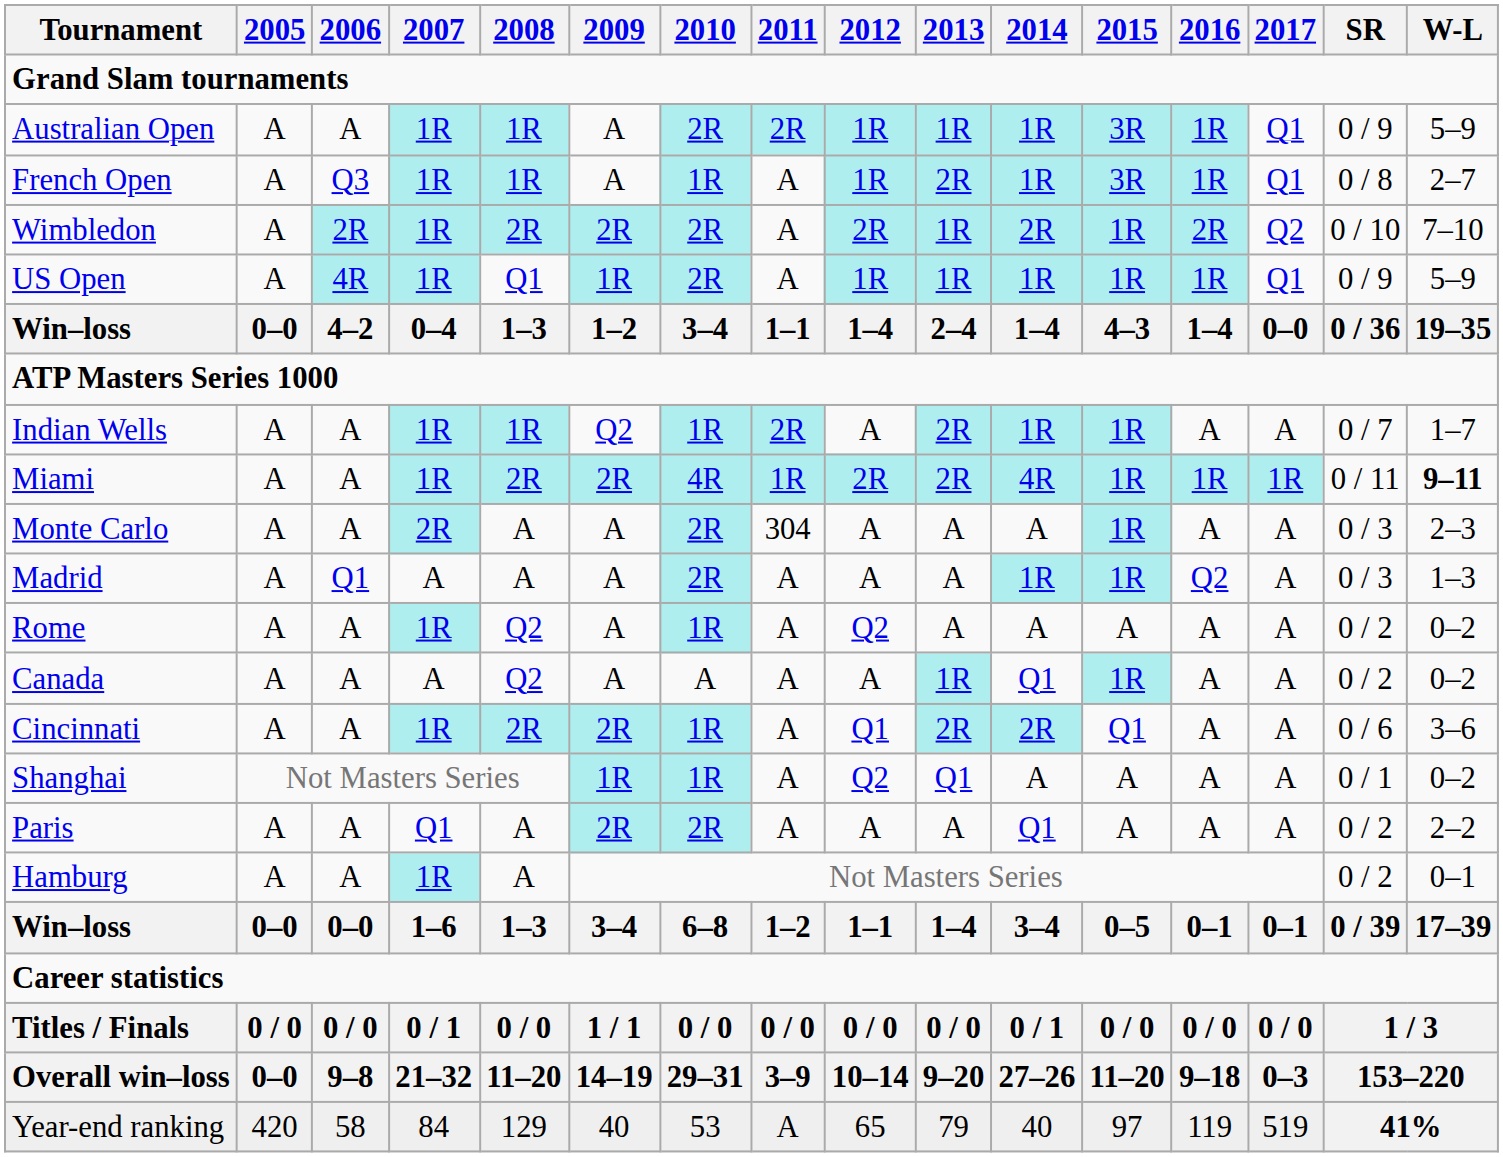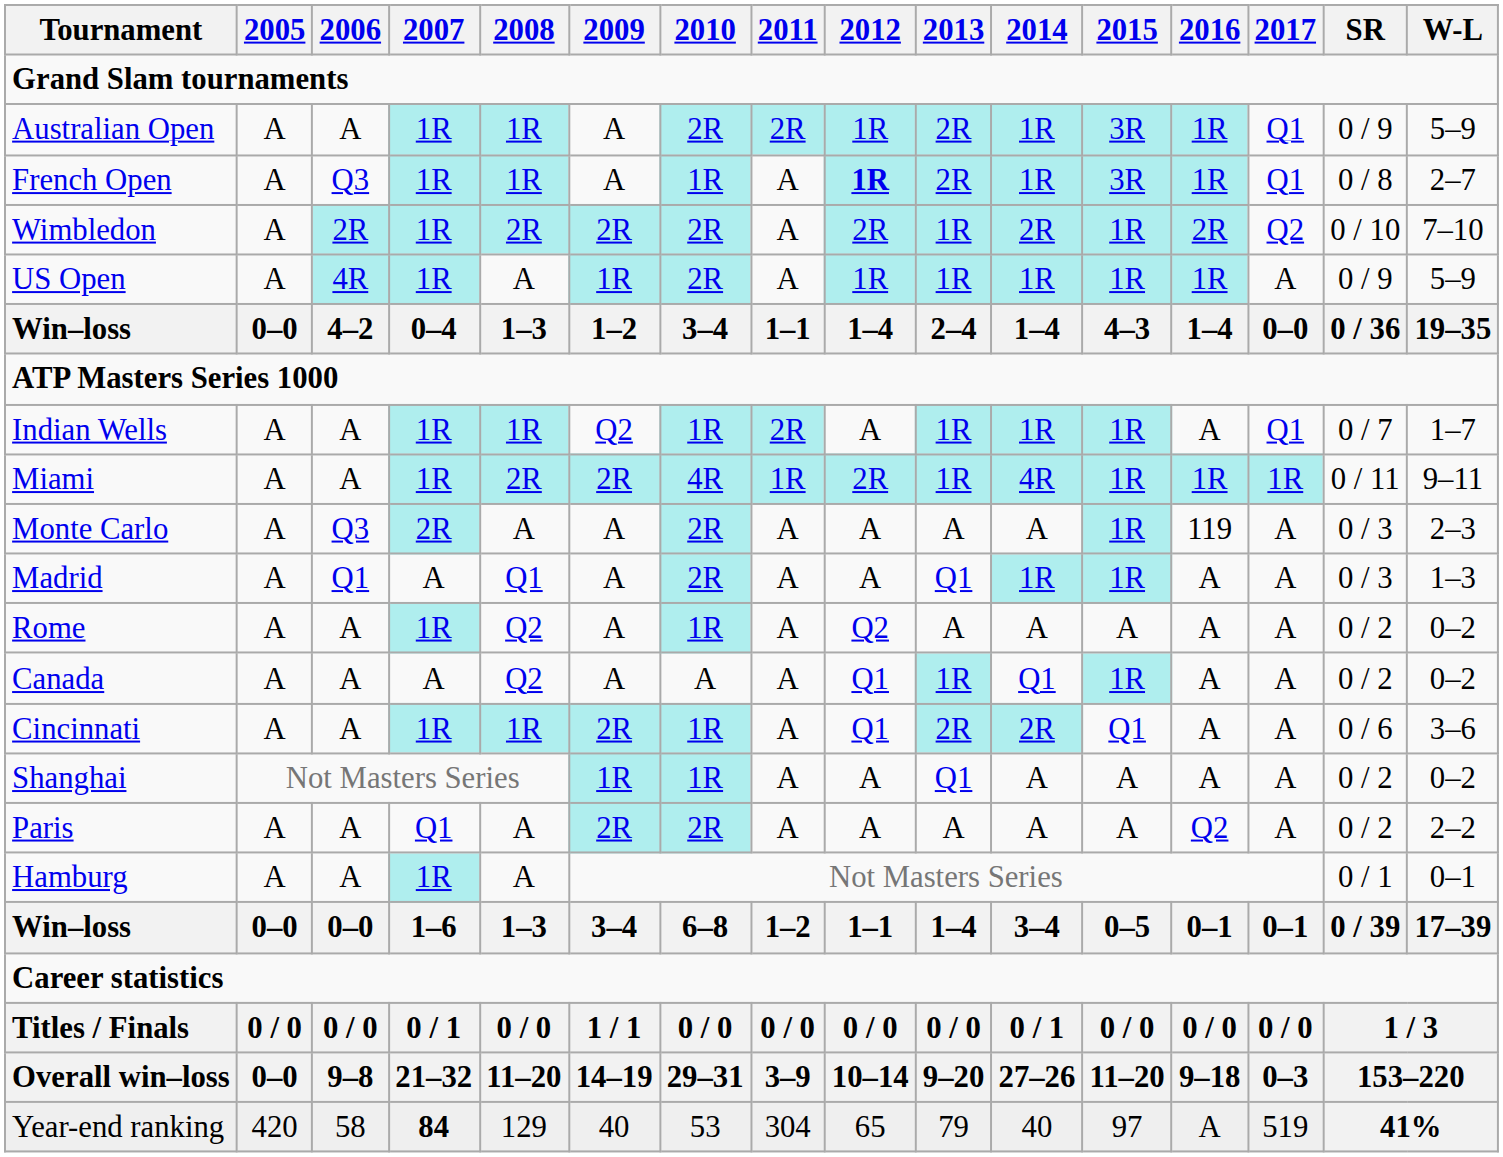 <table class=wikitable style=text-align:center;font-size:97%>
 <tr>
 <th>Tournament</th>
 <th><a href='#'>2005</a></th>
 <th><a href='#'>2006</a></th>
 <th><a href='#'>2007</a></th>
 <th><a href='#'>2008</a></th>
 <th><a href='#'>2009</a></th>
 <th><a href='#'>2010</a></th>
 <th><a href='#'>2011</a></th>
 <th><a href='#'>2012</a></th>
 <th><a href='#'>2013</a></th>
 <th><a href='#'>2014</a></th>
 <th><a href='#'>2015</a></th>
 <th><a href='#'>2016</a></th>
 <th><a href='#'>2017</a></th>
 <th>SR</th>
 <th>W-L</th>
 </tr>
 <tr>
 <td colspan="16" style="text-align:left;"><strong>Grand Slam tournaments</strong></td>
 </tr>
 <tr>
 <td align=left><a href='#'>Australian Open</a></td>
 <td>A</td>
 <td>A</td>
 <td bgcolor=afeeee><a href='#'>1R</a></td>
 <td bgcolor=afeeee><a href='#'>1R</a></td>
 <td>A</td>
 <td bgcolor=afeeee><a href='#'>2R</a></td>
 <td bgcolor=afeeee><a href='#'>2R</a></td>
 <td bgcolor=afeeee><a href='#'>1R</a></td>
-<td bgcolor=afeeee><a href='#'>1R</a></td>
+<td bgcolor=afeeee><a href='#'>2R</a></td>
 <td bgcolor=afeeee><a href='#'>1R</a></td>
 <td bgcolor=afeeee><a href='#'>3R</a></td>
 <td bgcolor=afeeee><a href='#'>1R</a></td>
 <td><a href='#'>Q1</a></td>
 <td>0 / 9</td>
 <td>5–9</td>
 </tr>
 <tr>
 <td align=left><a href='#'>French Open</a></td>
 <td>A</td>
 <td><a href='#'>Q3</a></td>
 <td bgcolor=afeeee><a href='#'>1R</a></td>
 <td bgcolor=afeeee><a href='#'>1R</a></td>
 <td>A</td>
 <td bgcolor=afeeee><a href='#'>1R</a></td>
 <td>A</td>
-<td bgcolor=afeeee><a href='#'>1R</a></td>
+<td bgcolor=afeeee><strong><a href='#'>1R</a></strong></td>
 <td bgcolor=afeeee><a href='#'>2R</a></td>
 <td bgcolor=afeeee><a href='#'>1R</a></td>
 <td bgcolor=afeeee><a href='#'>3R</a></td>
 <td bgcolor=afeeee><a href='#'>1R</a></td>
 <td><a href='#'>Q1</a></td>
 <td>0 / 8</td>
 <td>2–7</td>
 </tr>
 <tr>
 <td align=left><a href='#'>Wimbledon</a></td>
 <td>A</td>
 <td bgcolor=afeeee><a href='#'>2R</a></td>
 <td bgcolor=afeeee><a href='#'>1R</a></td>
 <td bgcolor=afeeee><a href='#'>2R</a></td>
 <td bgcolor=afeeee><a href='#'>2R</a></td>
 <td bgcolor=afeeee><a href='#'>2R</a></td>
 <td>A</td>
 <td bgcolor=afeeee><a href='#'>2R</a></td>
 <td bgcolor=afeeee><a href='#'>1R</a></td>
 <td bgcolor=afeeee><a href='#'>2R</a></td>
 <td bgcolor=afeeee><a href='#'>1R</a></td>
 <td bgcolor=afeeee><a href='#'>2R</a></td>
 <td><a href='#'>Q2</a></td>
 <td>0 / 10</td>
 <td>7–10</td>
 </tr>
 <tr>
 <td align=left><a href='#'>US Open</a></td>
 <td>A</td>
 <td bgcolor=afeeee><a href='#'>4R</a></td>
 <td bgcolor=afeeee><a href='#'>1R</a></td>
-<td><a href='#'>Q1</a></td>
+<td>A</td>
 <td bgcolor=afeeee><a href='#'>1R</a></td>
 <td bgcolor=afeeee><a href='#'>2R</a></td>
 <td>A</td>
 <td bgcolor=afeeee><a href='#'>1R</a></td>
 <td bgcolor=afeeee><a href='#'>1R</a></td>
 <td bgcolor=afeeee><a href='#'>1R</a></td>
 <td bgcolor=afeeee><a href='#'>1R</a></td>
 <td bgcolor=afeeee><a href='#'>1R</a></td>
-<td><a href='#'>Q1</a></td>
+<td>A</td>
 <td>0 / 9</td>
 <td>5–9</td>
 </tr>
 <tr>
 <th style=text-align:left>Win–loss</th>
 <th>0–0</th>
 <th>4–2</th>
 <th>0–4</th>
 <th>1–3</th>
 <th>1–2</th>
 <th>3–4</th>
 <th>1–1</th>
 <th>1–4</th>
 <th>2–4</th>
 <th>1–4</th>
 <th>4–3</th>
 <th>1–4</th>
 <th>0–0</th>
 <th>0 / 36</th>
 <th>19–35</th>
 </tr>
 <tr>
 <td colspan="16"  style="text-align:left; text-align:left;"><strong>ATP Masters Series 1000</strong></td>
 </tr>
 <tr>
 <td align=left><a href='#'>Indian Wells</a></td>
 <td>A</td>
 <td>A</td>
 <td bgcolor=afeeee><a href='#'>1R</a></td>
 <td bgcolor=afeeee><a href='#'>1R</a></td>
 <td><a href='#'>Q2</a></td>
 <td bgcolor=afeeee><a href='#'>1R</a></td>
 <td bgcolor=afeeee><a href='#'>2R</a></td>
 <td>A</td>
-<td bgcolor=afeeee><a href='#'>2R</a></td>
+<td bgcolor=afeeee><a href='#'>1R</a></td>
 <td bgcolor=afeeee><a href='#'>1R</a></td>
 <td bgcolor=afeeee><a href='#'>1R</a></td>
 <td>A</td>
-<td>A</td>
+<td><a href='#'>Q1</a></td>
 <td>0 / 7</td>
 <td>1–7</td>
 </tr>
 <tr>
 <td align=left><a href='#'>Miami</a></td>
 <td>A</td>
 <td>A</td>
 <td bgcolor=afeeee><a href='#'>1R</a></td>
 <td bgcolor=afeeee><a href='#'>2R</a></td>
 <td bgcolor=afeeee><a href='#'>2R</a></td>
 <td bgcolor=afeeee><a href='#'>4R</a></td>
 <td bgcolor=afeeee><a href='#'>1R</a></td>
 <td bgcolor=afeeee><a href='#'>2R</a></td>
-<td bgcolor=afeeee><a href='#'>2R</a></td>
+<td bgcolor=afeeee><a href='#'>1R</a></td>
 <td bgcolor=afeeee><a href='#'>4R</a></td>
 <td bgcolor=afeeee><a href='#'>1R</a></td>
 <td bgcolor=afeeee><a href='#'>1R</a></td>
 <td bgcolor=afeeee><a href='#'>1R</a></td>
 <td>0 / 11</td>
-<td><strong>9–11</strong></td>
+<td>9–11</td>
 </tr>
 <tr>
 <td align=left><a href='#'>Monte Carlo</a></td>
+<td>A</td>
+<td><a href='#'>Q3</a></td>
+<td bgcolor=afeeee><a href='#'>2R</a></td>
 <td>A</td>
 <td>A</td>
 <td bgcolor=afeeee><a href='#'>2R</a></td>
 <td>A</td>
 <td>A</td>
-<td bgcolor=afeeee><a href='#'>2R</a></td>
-<td>304</td>
-<td>A</td>
 <td>A</td>
 <td>A</td>
 <td bgcolor=afeeee><a href='#'>1R</a></td>
-<td>A</td>
+<td>119</td>
 <td>A</td>
 <td>0 / 3</td>
 <td>2–3</td>
 </tr>
 <tr>
 <td align=left><a href='#'>Madrid</a></td>
 <td>A</td>
 <td><a href='#'>Q1</a></td>
 <td>A</td>
-<td>A</td>
+<td><a href='#'>Q1</a></td>
 <td>A</td>
 <td bgcolor=afeeee><a href='#'>2R</a></td>
 <td>A</td>
 <td>A</td>
-<td>A</td>
+<td><a href='#'>Q1</a></td>
 <td bgcolor=afeeee><a href='#'>1R</a></td>
 <td bgcolor=afeeee><a href='#'>1R</a></td>
-<td><a href='#'>Q2</a></td>
+<td>A</td>
 <td>A</td>
 <td>0 / 3</td>
 <td>1–3</td>
 </tr>
 <tr>
 <td align=left><a href='#'>Rome</a></td>
 <td>A</td>
 <td>A</td>
 <td bgcolor=afeeee><a href='#'>1R</a></td>
 <td><a href='#'>Q2</a></td>
 <td>A</td>
 <td bgcolor=afeeee><a href='#'>1R</a></td>
 <td>A</td>
 <td><a href='#'>Q2</a></td>
 <td>A</td>
 <td>A</td>
 <td>A</td>
 <td>A</td>
 <td>A</td>
 <td>0 / 2</td>
 <td>0–2</td>
 </tr>
 <tr>
 <td align=left><a href='#'>Canada</a></td>
 <td>A</td>
 <td>A</td>
 <td>A</td>
 <td><a href='#'>Q2</a></td>
 <td>A</td>
 <td>A</td>
 <td>A</td>
-<td>A</td>
+<td><a href='#'>Q1</a></td>
 <td bgcolor=afeeee><a href='#'>1R</a></td>
 <td><a href='#'>Q1</a></td>
 <td bgcolor=afeeee><a href='#'>1R</a></td>
 <td>A</td>
 <td>A</td>
 <td>0 / 2</td>
 <td>0–2</td>
 </tr>
 <tr>
 <td align=left><a href='#'>Cincinnati</a></td>
 <td>A</td>
 <td>A</td>
 <td bgcolor=afeeee><a href='#'>1R</a></td>
-<td bgcolor=afeeee><a href='#'>2R</a></td>
+<td bgcolor=afeeee><a href='#'>1R</a></td>
 <td bgcolor=afeeee><a href='#'>2R</a></td>
 <td bgcolor=afeeee><a href='#'>1R</a></td>
 <td>A</td>
 <td><a href='#'>Q1</a></td>
 <td bgcolor=afeeee><a href='#'>2R</a></td>
 <td bgcolor=afeeee><a href='#'>2R</a></td>
 <td><a href='#'>Q1</a></td>
 <td>A</td>
 <td>A</td>
 <td>0 / 6</td>
 <td>3–6</td>
 </tr>
 <tr>
 <td align=left><a href='#'>Shanghai</a></td>
 <td colspan=4 style=color:#767676>Not Masters Series</td>
 <td bgcolor=afeeee><a href='#'>1R</a></td>
 <td bgcolor=afeeee><a href='#'>1R</a></td>
 <td>A</td>
-<td><a href='#'>Q2</a></td>
+<td>A</td>
 <td><a href='#'>Q1</a></td>
 <td>A</td>
 <td>A</td>
 <td>A</td>
 <td>A</td>
-<td>0 / 1</td>
+<td>0 / 2</td>
 <td>0–2</td>
 </tr>
 <tr>
 <td align=left><a href='#'>Paris</a></td>
 <td>A</td>
 <td>A</td>
 <td><a href='#'>Q1</a></td>
 <td>A</td>
 <td bgcolor=afeeee><a href='#'>2R</a></td>
 <td bgcolor=afeeee><a href='#'>2R</a></td>
 <td>A</td>
 <td>A</td>
 <td>A</td>
-<td><a href='#'>Q1</a></td>
 <td>A</td>
 <td>A</td>
+<td><a href='#'>Q2</a></td>
 <td>A</td>
 <td>0 / 2</td>
 <td>2–2</td>
 </tr>
 <tr>
 <td align=left><a href='#'>Hamburg</a></td>
 <td>A</td>
 <td>A</td>
 <td bgcolor=afeeee><a href='#'>1R</a></td>
 <td>A</td>
 <td colspan=9 style=color:#767676>Not Masters Series</td>
-<td>0 / 2</td>
+<td>0 / 1</td>
 <td>0–1</td>
 </tr>
 <tr>
 <th style=text-align:left>Win–loss</th>
 <th>0–0</th>
 <th>0–0</th>
 <th>1–6</th>
 <th>1–3</th>
 <th>3–4</th>
 <th>6–8</th>
 <th>1–2</th>
 <th>1–1</th>
 <th>1–4</th>
 <th>3–4</th>
 <th>0–5</th>
 <th>0–1</th>
 <th>0–1</th>
 <th>0 / 39</th>
 <th>17–39</th>
 </tr>
 <tr>
 <td colspan="16" style="text-align:left;"><strong>Career statistics</strong></td>
 </tr>
 <tr>
 <th style=text-align:left>Titles / Finals</th>
 <th>0 / 0</th>
 <th>0 / 0</th>
 <th>0 / 1</th>
 <th>0 / 0</th>
 <th>1 / 1</th>
 <th>0 / 0</th>
 <th>0 / 0</th>
 <th>0 / 0</th>
 <th>0 / 0</th>
 <th>0 / 1</th>
 <th>0 / 0</th>
 <th>0 / 0</th>
 <th>0 / 0</th>
 <th colspan=2>1 / 3</th>
 </tr>
 <tr>
 <th style=text-align:left>Overall win–loss</th>
 <th>0–0</th>
 <th>9–8</th>
 <th>21–32</th>
 <th>11–20</th>
 <th>14–19</th>
 <th>29–31</th>
 <th>3–9</th>
 <th>10–14</th>
 <th>9–20</th>
 <th>27–26</th>
 <th>11–20</th>
 <th>9–18</th>
 <th>0–3</th>
 <th colspan=2>153–220</th>
 </tr>
 <tr style="background:#efefef;">
 <td align=left>Year-end ranking</td>
 <td>420</td>
 <td>58</td>
-<td>84</td>
+<td><strong>84</strong></td>
 <td>129</td>
 <td>40</td>
 <td>53</td>
-<td>A</td>
+<td>304</td>
 <td>65</td>
 <td>79</td>
 <td>40</td>
 <td>97</td>
-<td>119</td>
+<td>A</td>
 <td>519</td>
 <th colspan=2>41%</th>
 </tr>
 </table>
